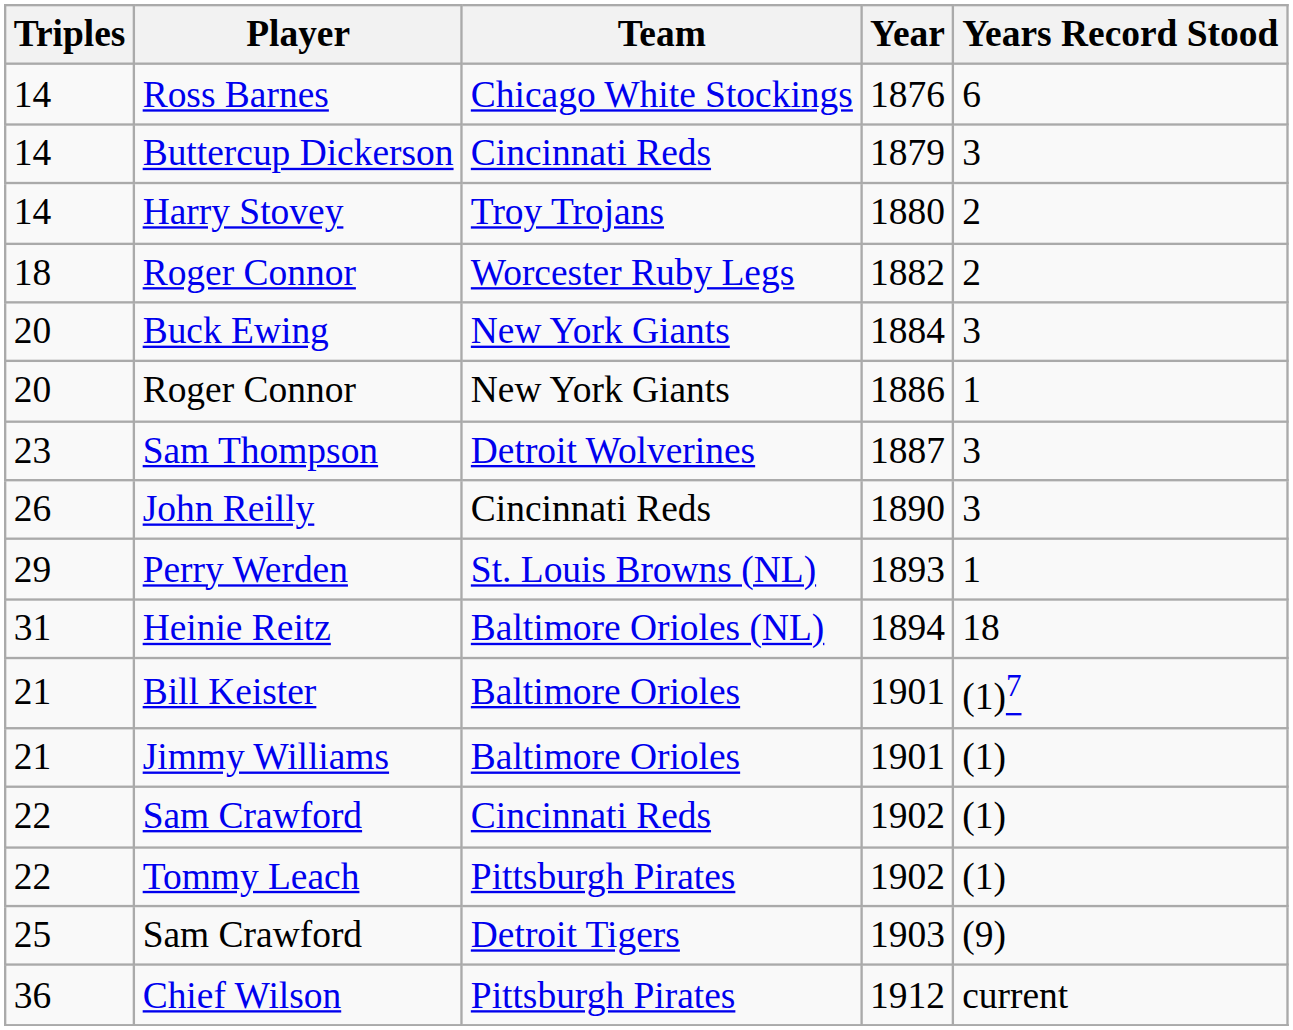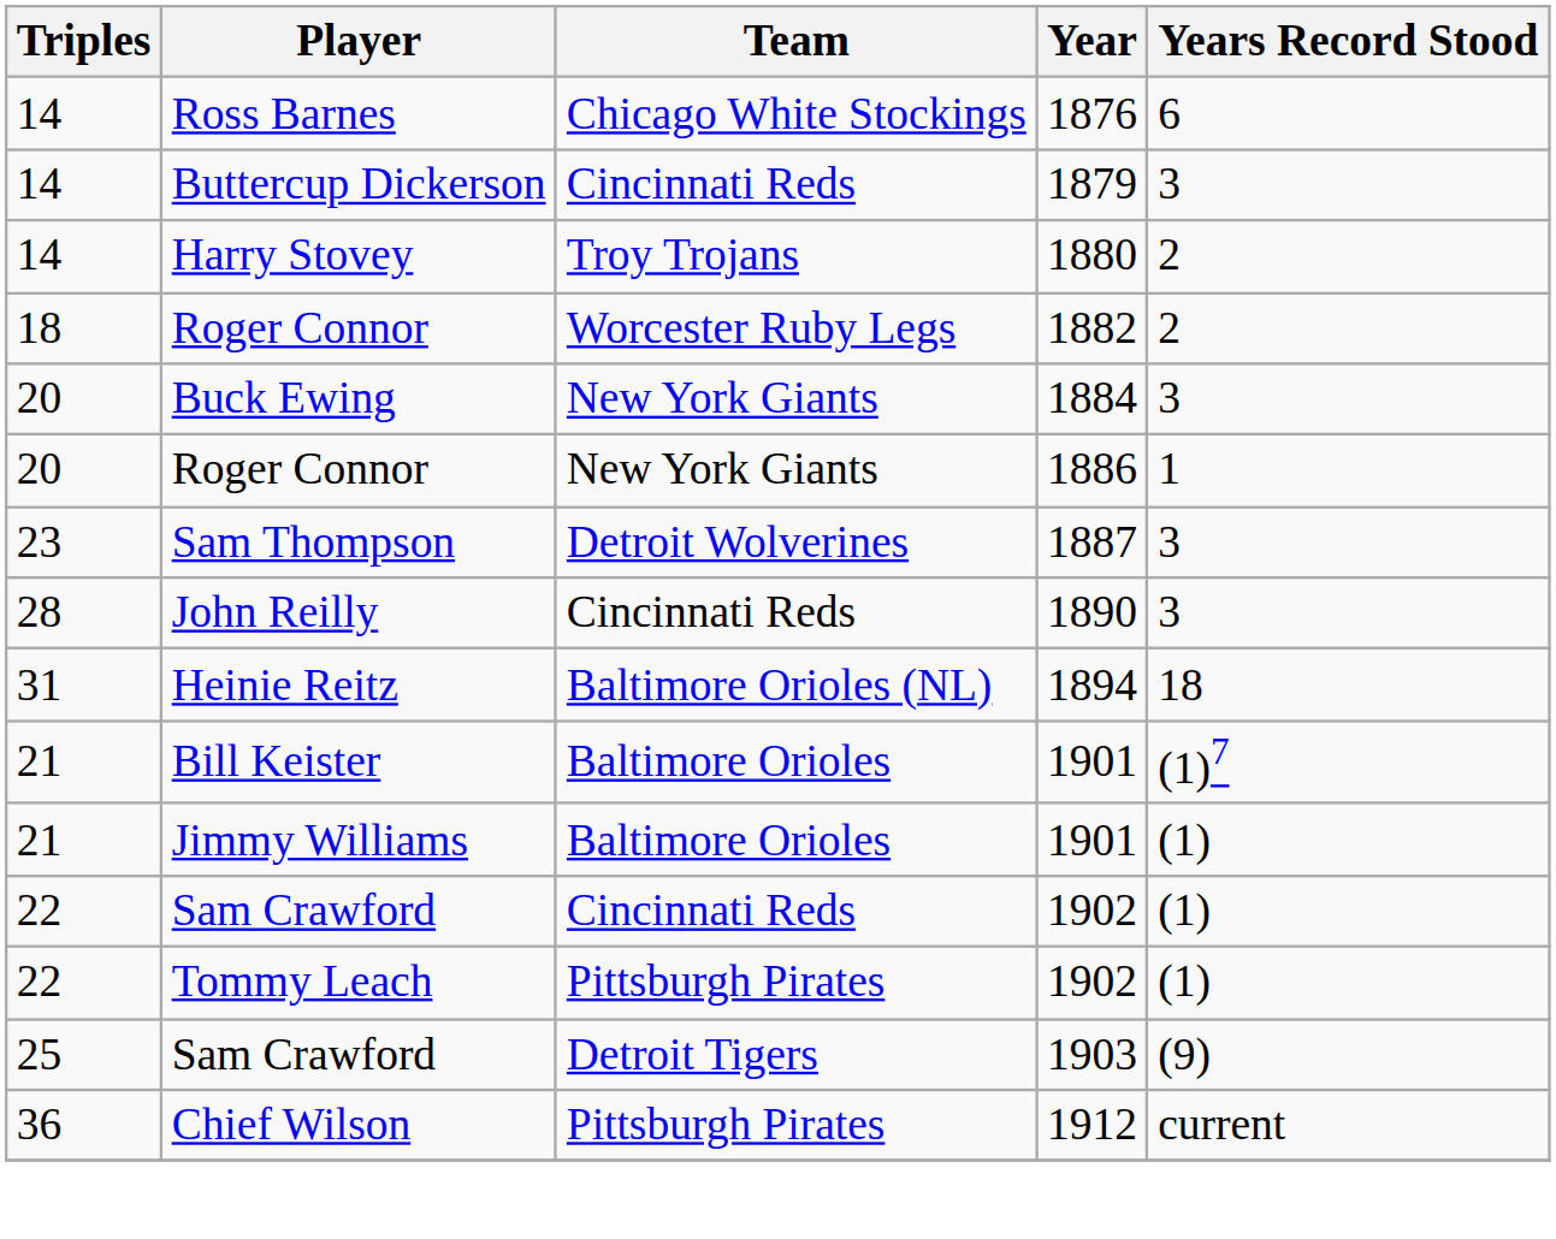 <table class="wikitable sortable">
 <tr>
 <th>Triples</th>
 <th>Player</th>
 <th>Team</th>
 <th>Year</th>
 <th>Years Record Stood</th>
 </tr>
 <tr>
 <td>14</td>
 <td><a href='#'>Ross Barnes</a></td>
 <td><a href='#'>Chicago White Stockings</a></td>
 <td>1876</td>
 <td>6</td>
 </tr>
 <tr>
 <td>14</td>
 <td><a href='#'>Buttercup Dickerson</a></td>
 <td><a href='#'>Cincinnati Reds</a></td>
 <td>1879</td>
 <td>3</td>
 </tr>
 <tr>
 <td>14</td>
 <td><a href='#'>Harry Stovey</a></td>
 <td><a href='#'>Troy Trojans</a></td>
 <td>1880</td>
 <td>2</td>
 </tr>
 <tr>
 <td>18</td>
 <td><a href='#'>Roger Connor</a></td>
 <td><a href='#'>Worcester Ruby Legs</a></td>
 <td>1882</td>
 <td>2</td>
 </tr>
 <tr>
 <td>20</td>
 <td><a href='#'>Buck Ewing</a></td>
 <td><a href='#'>New York Giants</a></td>
 <td>1884</td>
 <td>3</td>
 </tr>
 <tr>
 <td>20</td>
 <td>Roger Connor</td>
 <td>New York Giants</td>
 <td>1886</td>
 <td>1</td>
 </tr>
 <tr>
 <td>23</td>
 <td><a href='#'>Sam Thompson</a></td>
 <td><a href='#'>Detroit Wolverines</a></td>
 <td>1887</td>
 <td>3</td>
 </tr>
 <tr>
-<td>26</td>
+<td>28</td>
 <td><a href='#'>John Reilly</a></td>
 <td>Cincinnati Reds</td>
 <td>1890</td>
 <td>3</td>
-</tr>
-<tr>
-<td>29</td>
-<td><a href='#'>Perry Werden</a></td>
-<td><a href='#'>St. Louis Browns (NL)</a></td>
-<td>1893</td>
-<td>1</td>
 </tr>
 <tr>
 <td>31</td>
 <td><a href='#'>Heinie Reitz</a></td>
 <td><a href='#'>Baltimore Orioles (NL)</a></td>
 <td>1894</td>
 <td>18</td>
 </tr>
 <tr>
 <td>21</td>
 <td><a href='#'>Bill Keister</a></td>
 <td><a href='#'>Baltimore Orioles</a></td>
 <td>1901</td>
 <td>(1)<a href='#'><sup>7</sup></a></td>
 </tr>
 <tr>
 <td>21</td>
 <td><a href='#'>Jimmy Williams</a></td>
 <td><a href='#'>Baltimore Orioles</a></td>
 <td>1901</td>
 <td>(1)</td>
 </tr>
 <tr>
 <td>22</td>
 <td><a href='#'>Sam Crawford</a></td>
 <td><a href='#'>Cincinnati Reds</a></td>
 <td>1902</td>
 <td>(1)</td>
 </tr>
 <tr>
 <td>22</td>
 <td><a href='#'>Tommy Leach</a></td>
 <td><a href='#'>Pittsburgh Pirates</a></td>
 <td>1902</td>
 <td>(1)</td>
 </tr>
 <tr>
 <td>25</td>
 <td>Sam Crawford</td>
 <td><a href='#'>Detroit Tigers</a></td>
 <td>1903</td>
 <td>(9)</td>
 </tr>
 <tr>
 <td>36</td>
 <td><a href='#'>Chief Wilson</a></td>
 <td><a href='#'>Pittsburgh Pirates</a></td>
 <td>1912</td>
 <td>current</td>
 </tr>
 <tr>
 </tr>
 </table>
